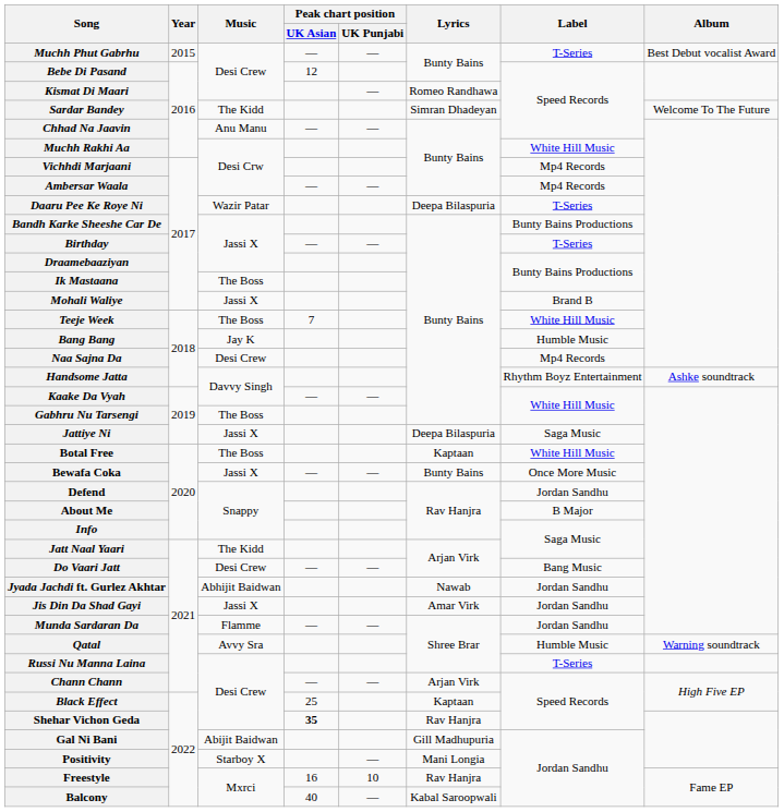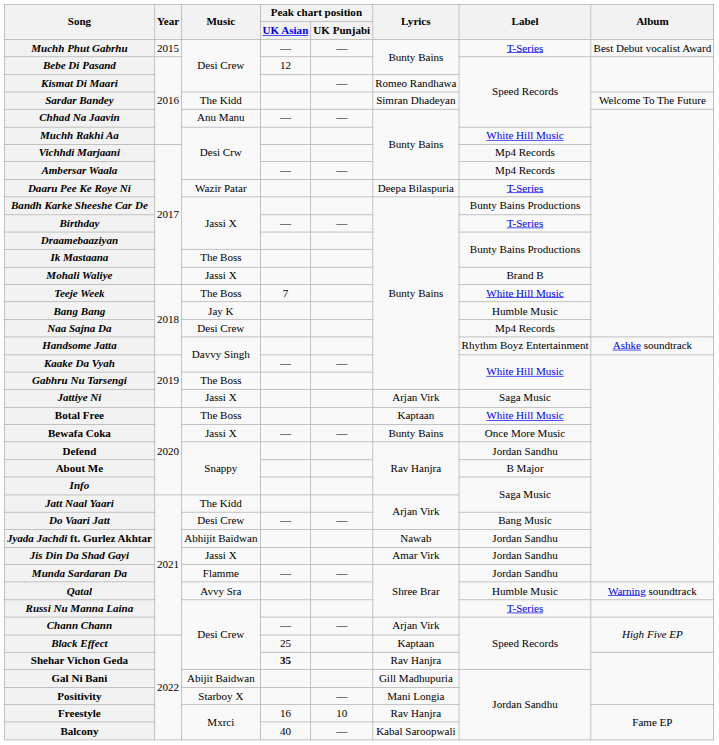 <table class="wikitable plainrowheaders" style="text-align:center;">
 <tr>
 <th rowspan="2">Song</th>
 <th rowspan="2">Year</th>
 <th rowspan="2">Music</th>
 <th colspan="2">Peak chart position</th>
 <th rowspan="2">Lyrics</th>
 <th rowspan="2">Label</th>
 <th rowspan="2">Album</th>
 </tr>
 <tr>
 <th><a href='#'>UK Asian</a></th>
 <th>UK Punjabi</th>
 </tr>
 <tr>
 <th scope="row"><em>Muchh Phut Gabrhu</em></th>
 <td>2015</td>
 <td rowspan="3">Desi Crew</td>
 <td>—</td>
 <td>—</td>
 <td rowspan="2">Bunty Bains</td>
 <td><a href='#'>T-Series</a></td>
 <td> Best Debut vocalist Award</td>
 </tr>
 <tr>
 <th scope="row"><em>Bebe Di Pasand</em></th>
 <td rowspan="5">2016</td>
 <td>12</td>
 <td></td>
 <td rowspan="4">Speed Records</td>
 <td rowspan="2"></td>
 </tr>
 <tr>
 <th scope="row"><em>Kismat Di Maari</em></th>
 <td></td>
 <td>—</td>
 <td>Romeo Randhawa</td>
 </tr>
 <tr>
 <th scope="row"><em>Sardar Bandey</em> </th>
 <td>The Kidd</td>
 <td></td>
 <td></td>
 <td>Simran Dhadeyan</td>
 <td>Welcome To The Future</td>
 </tr>
 <tr>
 <th scope="row"><em>Chhad Na Jaavin</em></th>
 <td>Anu Manu</td>
 <td>—</td>
 <td>—</td>
 <td rowspan="4">Bunty Bains</td>
 <td rowspan="13"></td>
 </tr>
 <tr>
 <th scope="row"><em>Muchh Rakhi Aa</em></th>
 <td rowspan="3">Desi Crw</td>
 <td></td>
 <td></td>
 <td><a href='#'>White Hill Music</a></td>
 </tr>
 <tr>
 <th scope="row"><em>Vichhdi Marjaani</em></th>
 <td rowspan="8">2017</td>
 <td></td>
 <td></td>
 <td>Mp4 Records</td>
 </tr>
 <tr>
 <th scope="row"><em>Ambersar Waala</em></th>
 <td>—</td>
 <td>—</td>
 <td>Mp4 Records</td>
 </tr>
 <tr>
 <th scope="row"><em>Daaru Pee Ke Roye Ni</em></th>
 <td>Wazir Patar</td>
 <td></td>
 <td></td>
 <td>Deepa Bilaspuria</td>
 <td><a href='#'>T-Series</a></td>
 </tr>
 <tr>
 <th scope="row"><em>Bandh Karke Sheeshe Car De</em></th>
 <td rowspan="3">Jassi X</td>
 <td></td>
 <td></td>
 <td rowspan="11">Bunty Bains</td>
 <td>Bunty Bains Productions</td>
 </tr>
 <tr>
 <th scope="row"><em>Birthday</em></th>
 <td>—</td>
 <td>—</td>
 <td><a href='#'>T-Series</a></td>
 </tr>
 <tr>
 <th scope="row"><em>Draamebaaziyan</em></th>
 <td></td>
 <td></td>
 <td rowspan="2">Bunty Bains Productions</td>
 </tr>
 <tr>
 <th scope="row"><em>Ik Mastaana</em></th>
 <td>The Boss</td>
 <td></td>
 <td></td>
 </tr>
 <tr>
 <th scope="row"><em>Mohali Waliye</em></th>
 <td>Jassi X</td>
 <td></td>
 <td></td>
 <td>Brand B</td>
 </tr>
 <tr>
 <th scope="row"><em>Teeje Week</em></th>
 <td rowspan="4">2018</td>
 <td>The Boss</td>
 <td>7</td>
 <td></td>
 <td><a href='#'>White Hill Music</a></td>
 </tr>
 <tr>
 <th scope="row"><em>Bang Bang</em></th>
 <td>Jay K</td>
 <td></td>
 <td></td>
 <td>Humble Music</td>
 </tr>
 <tr>
 <th scope="row"><em>Naa Sajna Da</em></th>
 <td>Desi Crew</td>
 <td></td>
 <td></td>
 <td>Mp4 Records</td>
 </tr>
 <tr>
 <th scope="row"><em>Handsome Jatta</em></th>
 <td rowspan="2">Davvy Singh</td>
 <td></td>
 <td></td>
 <td>Rhythm Boyz Entertainment</td>
 <td><a href='#'>Ashke</a> soundtrack</td>
 </tr>
 <tr>
 <th scope="row"><em>Kaake Da Vyah</em></th>
 <td rowspan="3">2019</td>
 <td>—</td>
 <td>—</td>
 <td rowspan="2"><a href='#'>White Hill Music</a></td>
 <td rowspan="13"></td>
 </tr>
 <tr>
 <th scope="row"><em>Gabhru Nu Tarsengi</em></th>
 <td>The Boss</td>
 <td></td>
 <td></td>
 </tr>
 <tr>
 <th scope="row"><em>Jattiye Ni</em></th>
 <td>Jassi X</td>
 <td></td>
 <td></td>
-<td>Deepa Bilaspuria</td>
+<td>Arjan Virk</td>
 <td>Saga Music</td>
 </tr>
 <tr>
 <th scope="row">Botal Free</th>
 <td rowspan="5">2020</td>
 <td>The Boss</td>
 <td></td>
 <td></td>
 <td>Kaptaan</td>
 <td><a href='#'>White Hill Music</a></td>
 </tr>
 <tr>
 <th scope="row">Bewafa Coka</th>
 <td>Jassi X</td>
 <td>—</td>
 <td>—</td>
 <td>Bunty Bains</td>
 <td>Once More Music</td>
 </tr>
 <tr>
 <th scope="row">Defend</th>
 <td rowspan="3">Snappy</td>
 <td></td>
 <td></td>
 <td rowspan="3">Rav Hanjra</td>
 <td>Jordan Sandhu</td>
 </tr>
 <tr>
 <th scope="row">About Me</th>
 <td></td>
 <td></td>
 <td>B Major</td>
 </tr>
 <tr>
 <th scope="row"><em>Info</em> </th>
 <td></td>
 <td></td>
 <td rowspan="2">Saga Music</td>
 </tr>
 <tr>
 <th scope="row"><em>Jatt Naal Yaari</em></th>
 <td rowspan="8">2021</td>
 <td>The Kidd</td>
 <td></td>
 <td></td>
 <td rowspan="2">Arjan Virk</td>
 </tr>
 <tr>
 <th scope="row"><em>Do Vaari Jatt</em></th>
 <td>Desi Crew</td>
 <td>—</td>
 <td>—</td>
 <td>Bang Music</td>
 </tr>
 <tr>
 <th scope="row"><em>Jyada Jachdi</em> ft. Gurlez Akhtar</th>
 <td>Abhijit Baidwan</td>
 <td></td>
 <td></td>
 <td>Nawab</td>
 <td>Jordan Sandhu</td>
 </tr>
 <tr>
 <th scope="row"><em>Jis Din Da Shad Gayi</em></th>
 <td>Jassi X</td>
 <td></td>
 <td></td>
 <td>Amar Virk</td>
 <td>Jordan Sandhu</td>
 </tr>
 <tr>
 <th scope="row"><em>Munda Sardaran Da</em></th>
 <td>Flamme</td>
 <td>—</td>
 <td>—</td>
 <td rowspan="3">Shree Brar</td>
 <td>Jordan Sandhu</td>
 </tr>
 <tr>
 <th scope="row"><em>Qatal</em> </th>
 <td>Avvy Sra</td>
 <td></td>
 <td></td>
 <td>Humble Music</td>
 <td><a href='#'>Warning</a> soundtrack</td>
 </tr>
 <tr>
 <th scope="row"><em>Russi Nu Manna Laina</em> </th>
 <td rowspan="4">Desi Crew</td>
 <td></td>
 <td></td>
 <td><a href='#'>T-Series</a></td>
 <td></td>
 </tr>
 <tr>
 <th scope="row"><em>Chann Chann</em></th>
 <td>—</td>
 <td>—</td>
 <td>Arjan Virk</td>
 <td rowspan="3">Speed Records</td>
 <td rowspan="2"><em>High Five EP</em></td>
 </tr>
 <tr>
 <th scope="row"><em>Black Effect</em></th>
 <td rowspan="6">2022</td>
 <td>25</td>
 <td></td>
 <td>Kaptaan</td>
 </tr>
 <tr>
 <th scope="row">Shehar Vichon Geda</th>
 <td><strong>35</strong></td>
 <td></td>
 <td>Rav Hanjra</td>
 <td rowspan="3"></td>
 </tr>
 <tr>
 <th scope="row">Gal Ni Bani</th>
 <td>Abijit Baidwan</td>
 <td></td>
 <td></td>
 <td>Gill Madhupuria</td>
 <td rowspan="4">Jordan Sandhu</td>
 </tr>
 <tr>
 <th scope="row">Positivity</th>
 <td>Starboy X</td>
 <td></td>
 <td>—</td>
 <td>Mani Longia</td>
 </tr>
 <tr>
 <th scope="row">Freestyle</th>
 <td rowspan="2">Mxrci</td>
 <td>16</td>
 <td>10</td>
 <td>Rav Hanjra</td>
 <td rowspan="2">Fame EP</td>
 </tr>
 <tr>
 <th scope="row">Balcony</th>
 <td>40</td>
 <td>—</td>
 <td>Kabal Saroopwali</td>
 </tr>
 </table>
